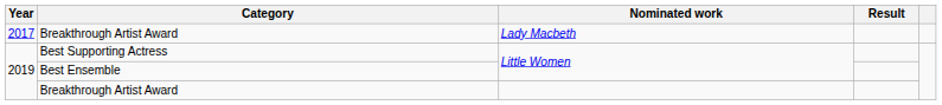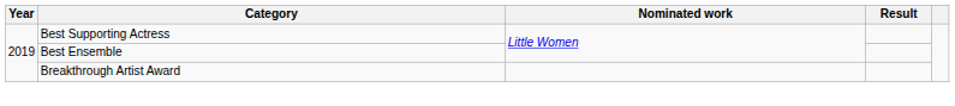 <table class="wikitable sortable">
 <tr>
 <th scope="col" style="width:1em;">Year</th>
 <th scope="col" style="width:39em;">Category</th>
 <th scope="col" style="width:30em;">Nominated work</th>
 <th scope="col" style="width:5em;">Result</th>
 <th scope="col" style="width:1em;"class="unsortable"></th>
-</tr>
-<tr>
-<td><a href='#'>2017</a></td>
-<td>Breakthrough Artist Award</td>
-<td><em><a href='#'>Lady Macbeth</a></em></td>
-<td></td>
-<td></td>
 </tr>
 <tr>
 <td rowspan="3">2019</td>
 <td>Best Supporting Actress</td>
 <td rowspan="2"><em><a href='#'>Little Women</a></em></td>
 <td></td>
 <td align="center" rowspan="3"></td>
 </tr>
 <tr>
 <td>Best Ensemble</td>
 <td></td>
 </tr>
 <tr>
 <td>Breakthrough Artist Award</td>
 <td></td>
 <td></td>
 </tr>
 </table>
